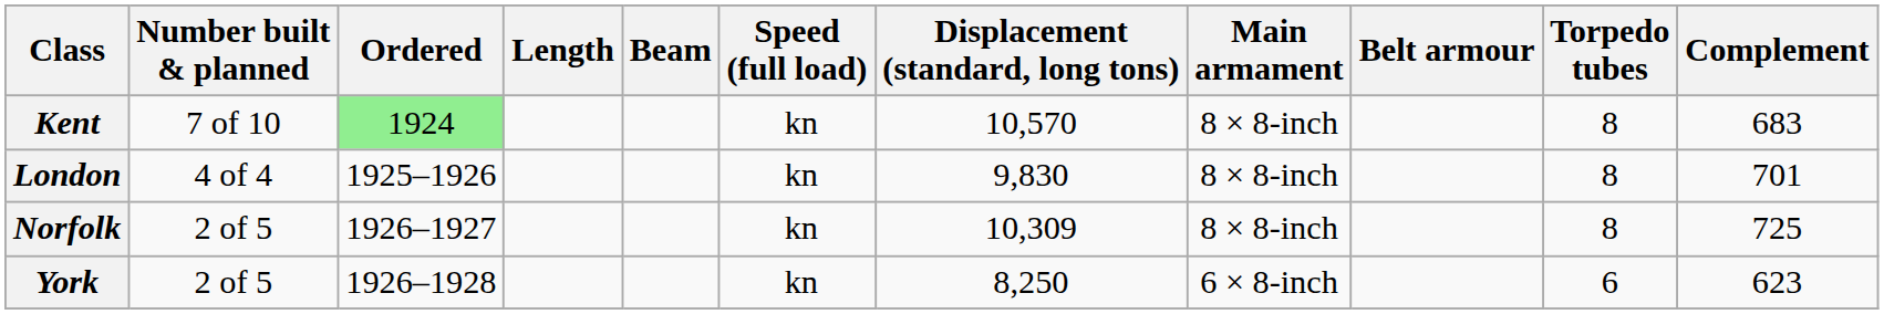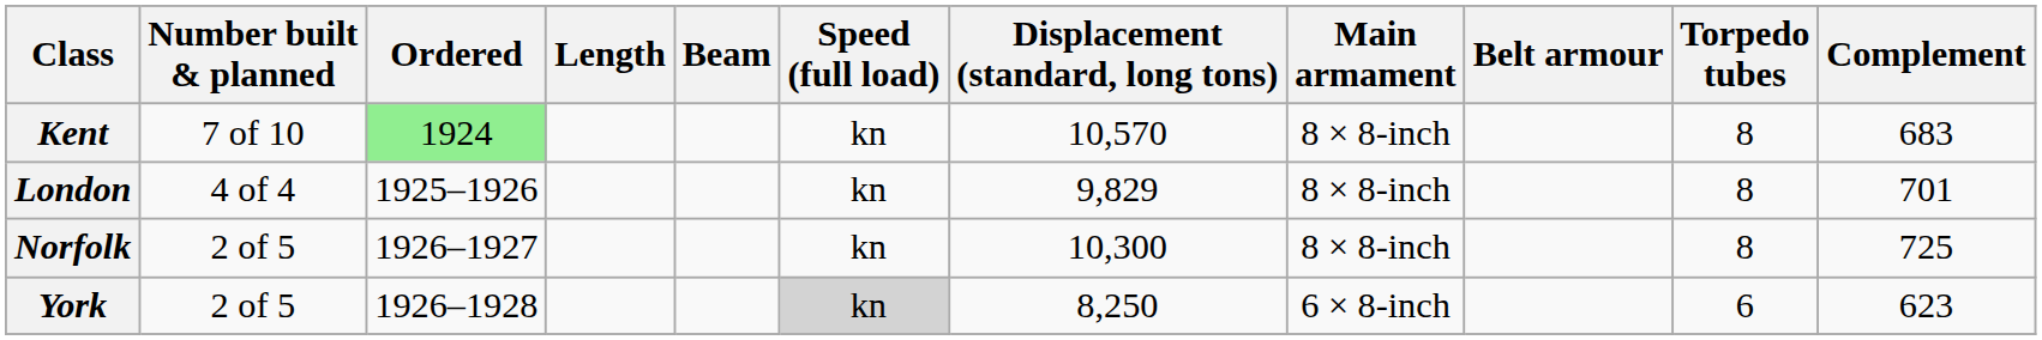 <table class="wikitable plainrowheaders" style="text-align:center;">
 <tr>
 <th scope="col">Class</th>
 <th scope="col">Number built<br> & planned</th>
 <th scope="col">Ordered</th>
 <th scope="col">Length</th>
 <th scope="col">Beam</th>
 <th scope="col">Speed<br>(full load)</th>
 <th scope="col">Displacement<br> (standard, long tons)</th>
 <th scope="col">Main<br>armament</th>
 <th scope="col">Belt armour<br></th>
 <th scope="col">Torpedo<br>tubes</th>
 <th scope="col">Complement</th>
 </tr>
 <tr>
 <th scope="row"><em>Kent</em></th>
 <td>7 of 10</td>
 <td style="background: lightgreen;">1924</td>
 <td></td>
 <td></td>
 <td> kn</td>
 <td>10,570</td>
 <td>8 × 8-inch</td>
 <td></td>
 <td>8</td>
 <td>683</td>
 </tr>
 <tr>
 <th scope="row"><em>London</em></th>
 <td>4 of 4</td>
 <td>1925–1926</td>
 <td></td>
 <td></td>
 <td> kn</td>
-<td>9,830</td>
+<td>9,829</td>
 <td>8 × 8-inch</td>
 <td></td>
 <td>8</td>
 <td>701</td>
 </tr>
 <tr>
 <th scope="row"><em>Norfolk</em></th>
 <td>2 of 5</td>
 <td>1926–1927</td>
 <td></td>
 <td></td>
 <td> kn</td>
-<td>10,309</td>
+<td>10,300</td>
 <td>8 × 8-inch</td>
 <td></td>
 <td>8</td>
 <td>725</td>
 </tr>
 <tr>
 <th scope="row"><em>York</em></th>
 <td>2 of 5</td>
 <td>1926–1928</td>
 <td></td>
 <td></td>
-<td> kn</td>
+<td style="background: lightgrey;"> kn</td>
 <td>8,250</td>
 <td>6 × 8-inch</td>
 <td></td>
 <td>6</td>
 <td>623</td>
 </tr>
 </table>
